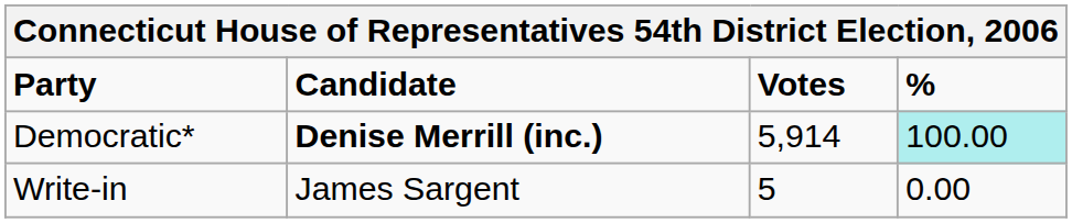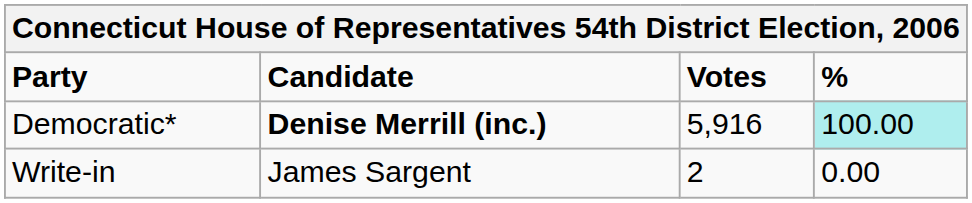 <table class="wikitable">
 <tr>
 <th colspan="4">Connecticut House of Representatives 54th District Election, 2006</th>
 </tr>
 <tr>
 <td><strong>Party</strong></td>
 <td><strong>Candidate</strong></td>
 <td><strong>Votes</strong></td>
 <td><strong>%</strong></td>
 </tr>
 <tr>
 <td>Democratic*</td>
 <td><strong>Denise Merrill (inc.)</strong></td>
-<td>5,914</td>
+<td>5,916</td>
 <td style="background: paleturquoise;">100.00</td>
 </tr>
 <tr>
 <td>Write-in</td>
 <td>James Sargent</td>
-<td>5</td>
+<td>2</td>
 <td>0.00</td>
 </tr>
 </table>
